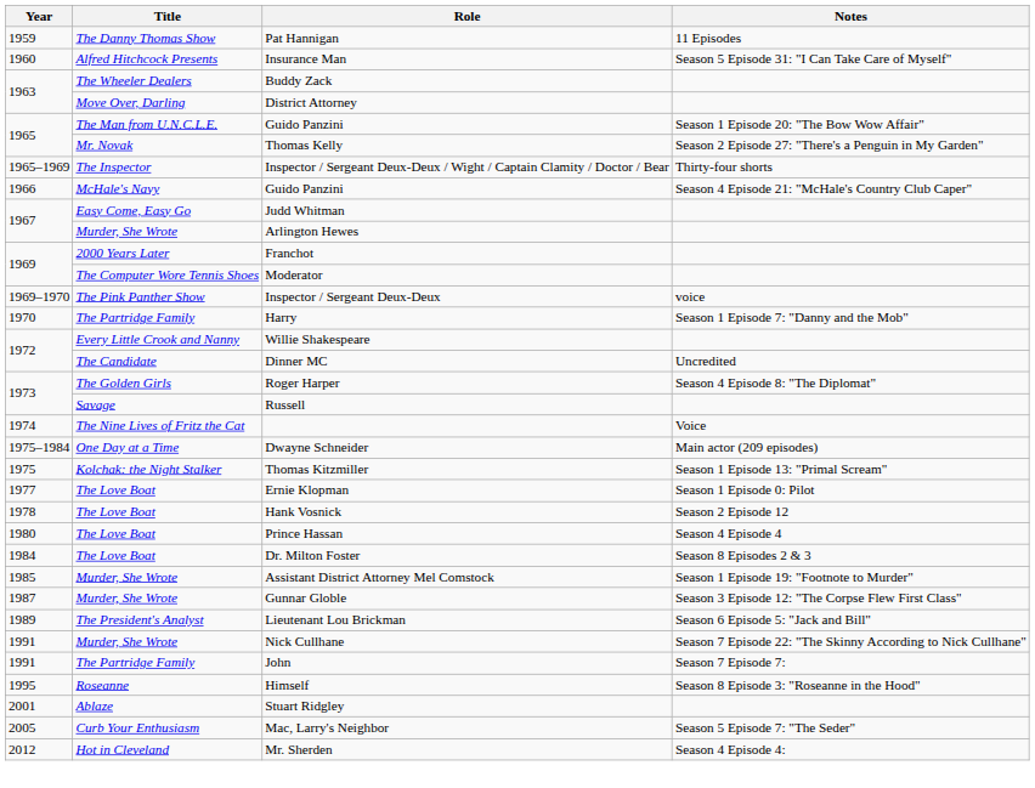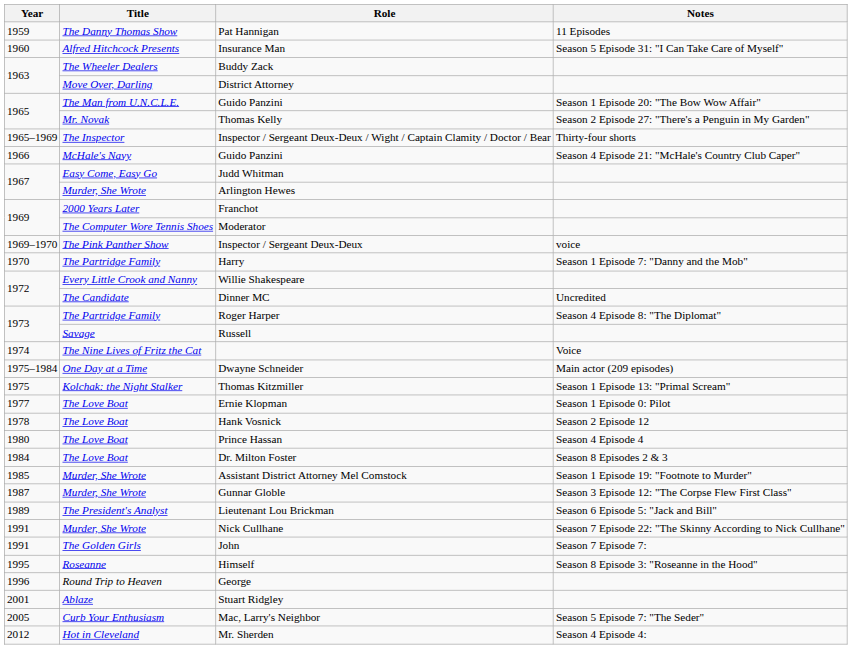 <table class="wikitable">
 <tr>
 <th>Year</th>
 <th>Title</th>
 <th>Role</th>
 <th>Notes</th>
 </tr>
 <tr>
 <td>1959</td>
 <td><em><a href='#'>The Danny Thomas Show</a></em></td>
 <td>Pat Hannigan</td>
 <td>11 Episodes</td>
 </tr>
 <tr>
 <td>1960</td>
 <td><em><a href='#'>Alfred Hitchcock Presents</a></em></td>
 <td>Insurance Man</td>
 <td>Season 5 Episode 31: "I Can Take Care of Myself"</td>
 </tr>
 <tr>
 <td rowspan="2">1963</td>
 <td><em><a href='#'>The Wheeler Dealers</a></em></td>
 <td>Buddy Zack</td>
 <td></td>
 </tr>
 <tr>
 <td><em><a href='#'>Move Over, Darling</a></em></td>
 <td>District Attorney</td>
 <td></td>
 </tr>
 <tr>
 <td rowspan="2">1965</td>
 <td><em><a href='#'>The Man from U.N.C.L.E.</a></em></td>
 <td>Guido Panzini</td>
 <td>Season 1 Episode 20: "The Bow Wow Affair"</td>
 </tr>
 <tr>
 <td><em><a href='#'>Mr. Novak</a></em></td>
 <td>Thomas Kelly</td>
 <td>Season 2 Episode 27: "There's a Penguin in My Garden"</td>
 </tr>
 <tr>
 <td>1965–1969</td>
 <td><em><a href='#'>The Inspector</a></em></td>
 <td>Inspector / Sergeant Deux-Deux / Wight / Captain Clamity / Doctor / Bear</td>
 <td>Thirty-four shorts</td>
 </tr>
 <tr>
 <td>1966</td>
 <td><em><a href='#'>McHale's Navy</a></em></td>
 <td>Guido Panzini</td>
 <td>Season 4 Episode 21: "McHale's Country Club Caper"</td>
 </tr>
 <tr>
 <td rowspan="2">1967</td>
 <td><em><a href='#'>Easy Come, Easy Go</a></em></td>
 <td>Judd Whitman</td>
 <td></td>
 </tr>
 <tr>
 <td><em><a href='#'>Murder, She Wrote</a></em></td>
 <td>Arlington Hewes</td>
 <td></td>
 </tr>
 <tr>
 <td rowspan="2">1969</td>
 <td><em><a href='#'>2000 Years Later</a></em></td>
 <td>Franchot</td>
 <td></td>
 </tr>
 <tr>
 <td><em><a href='#'>The Computer Wore Tennis Shoes</a></em></td>
 <td>Moderator</td>
 <td></td>
 </tr>
 <tr>
 <td>1969–1970</td>
 <td><em><a href='#'>The Pink Panther Show</a></em></td>
 <td>Inspector / Sergeant Deux-Deux</td>
 <td>voice</td>
 </tr>
 <tr>
 <td>1970</td>
 <td><em><a href='#'>The Partridge Family</a></em></td>
 <td>Harry</td>
 <td>Season 1 Episode 7: "Danny and the Mob"</td>
 </tr>
 <tr>
 <td rowspan="2">1972</td>
 <td><em><a href='#'>Every Little Crook and Nanny</a></em></td>
 <td>Willie Shakespeare</td>
 <td></td>
 </tr>
 <tr>
 <td><em><a href='#'>The Candidate</a></em></td>
 <td>Dinner MC</td>
 <td>Uncredited</td>
 </tr>
 <tr>
 <td rowspan="2">1973</td>
-<td><em><a href='#'>The Golden Girls</a></em></td>
+<td><em><a href='#'>The Partridge Family</a></em></td>
 <td>Roger Harper</td>
 <td>Season 4 Episode 8: "The Diplomat"</td>
 </tr>
 <tr>
 <td><em><a href='#'>Savage</a></em></td>
 <td>Russell</td>
 <td></td>
 </tr>
 <tr>
 <td>1974</td>
 <td><em><a href='#'>The Nine Lives of Fritz the Cat</a></em></td>
 <td></td>
 <td>Voice</td>
 </tr>
 <tr>
 <td>1975–1984</td>
 <td><em><a href='#'>One Day at a Time</a></em></td>
 <td>Dwayne Schneider</td>
 <td>Main actor (209 episodes)</td>
 </tr>
 <tr>
 <td>1975</td>
 <td><em><a href='#'>Kolchak: the Night Stalker</a></em></td>
 <td>Thomas Kitzmiller</td>
 <td>Season 1 Episode 13: "Primal Scream"</td>
 </tr>
 <tr>
 <td>1977</td>
 <td><em><a href='#'>The Love Boat</a></em></td>
 <td>Ernie Klopman</td>
 <td>Season 1 Episode 0: Pilot</td>
 </tr>
 <tr>
 <td>1978</td>
 <td><em><a href='#'>The Love Boat</a></em></td>
 <td>Hank Vosnick</td>
 <td>Season 2 Episode 12</td>
 </tr>
 <tr>
 <td>1980</td>
 <td><em><a href='#'>The Love Boat</a></em></td>
 <td>Prince Hassan</td>
 <td>Season 4 Episode 4</td>
 </tr>
 <tr>
 <td>1984</td>
 <td><em><a href='#'>The Love Boat</a></em></td>
 <td>Dr. Milton Foster</td>
 <td>Season 8 Episodes 2 & 3</td>
 </tr>
 <tr>
 <td>1985</td>
 <td><em><a href='#'>Murder, She Wrote</a></em></td>
 <td>Assistant District Attorney Mel Comstock</td>
 <td>Season 1 Episode 19: "Footnote to Murder"</td>
 </tr>
 <tr>
 <td>1987</td>
 <td><em><a href='#'>Murder, She Wrote</a></em></td>
 <td>Gunnar Globle</td>
 <td>Season 3 Episode 12: "The Corpse Flew First Class"</td>
 </tr>
 <tr>
 <td>1989</td>
 <td><em><a href='#'>The President's Analyst</a></em></td>
 <td>Lieutenant Lou Brickman</td>
 <td>Season 6 Episode 5: "Jack and Bill"</td>
 </tr>
 <tr>
 <td>1991</td>
 <td><em><a href='#'>Murder, She Wrote</a></em></td>
 <td>Nick Cullhane</td>
 <td>Season 7 Episode 22: "The Skinny According to Nick Cullhane"</td>
 </tr>
 <tr>
 <td>1991</td>
-<td><em><a href='#'>The Partridge Family</a></em></td>
+<td><em><a href='#'>The Golden Girls</a></em></td>
 <td>John</td>
 <td>Season 7 Episode 7: </td>
 </tr>
 <tr>
 <td>1995</td>
 <td><em><a href='#'>Roseanne</a></em></td>
 <td>Himself</td>
 <td>Season 8 Episode 3: "Roseanne in the Hood"</td>
+</tr>
+<tr>
+<td>1996</td>
+<td><em>Round Trip to Heaven</em></td>
+<td>George</td>
+<td></td>
 </tr>
 <tr>
 <td>2001</td>
 <td><em><a href='#'>Ablaze</a></em></td>
 <td>Stuart Ridgley</td>
 <td></td>
 </tr>
 <tr>
 <td>2005</td>
 <td><em><a href='#'>Curb Your Enthusiasm</a></em></td>
 <td>Mac, Larry's Neighbor</td>
 <td>Season 5 Episode 7: "The Seder"</td>
 </tr>
 <tr>
 <td>2012</td>
 <td><em><a href='#'>Hot in Cleveland</a></em></td>
 <td>Mr. Sherden</td>
 <td>Season 4 Episode 4: </td>
 </tr>
 </table>
